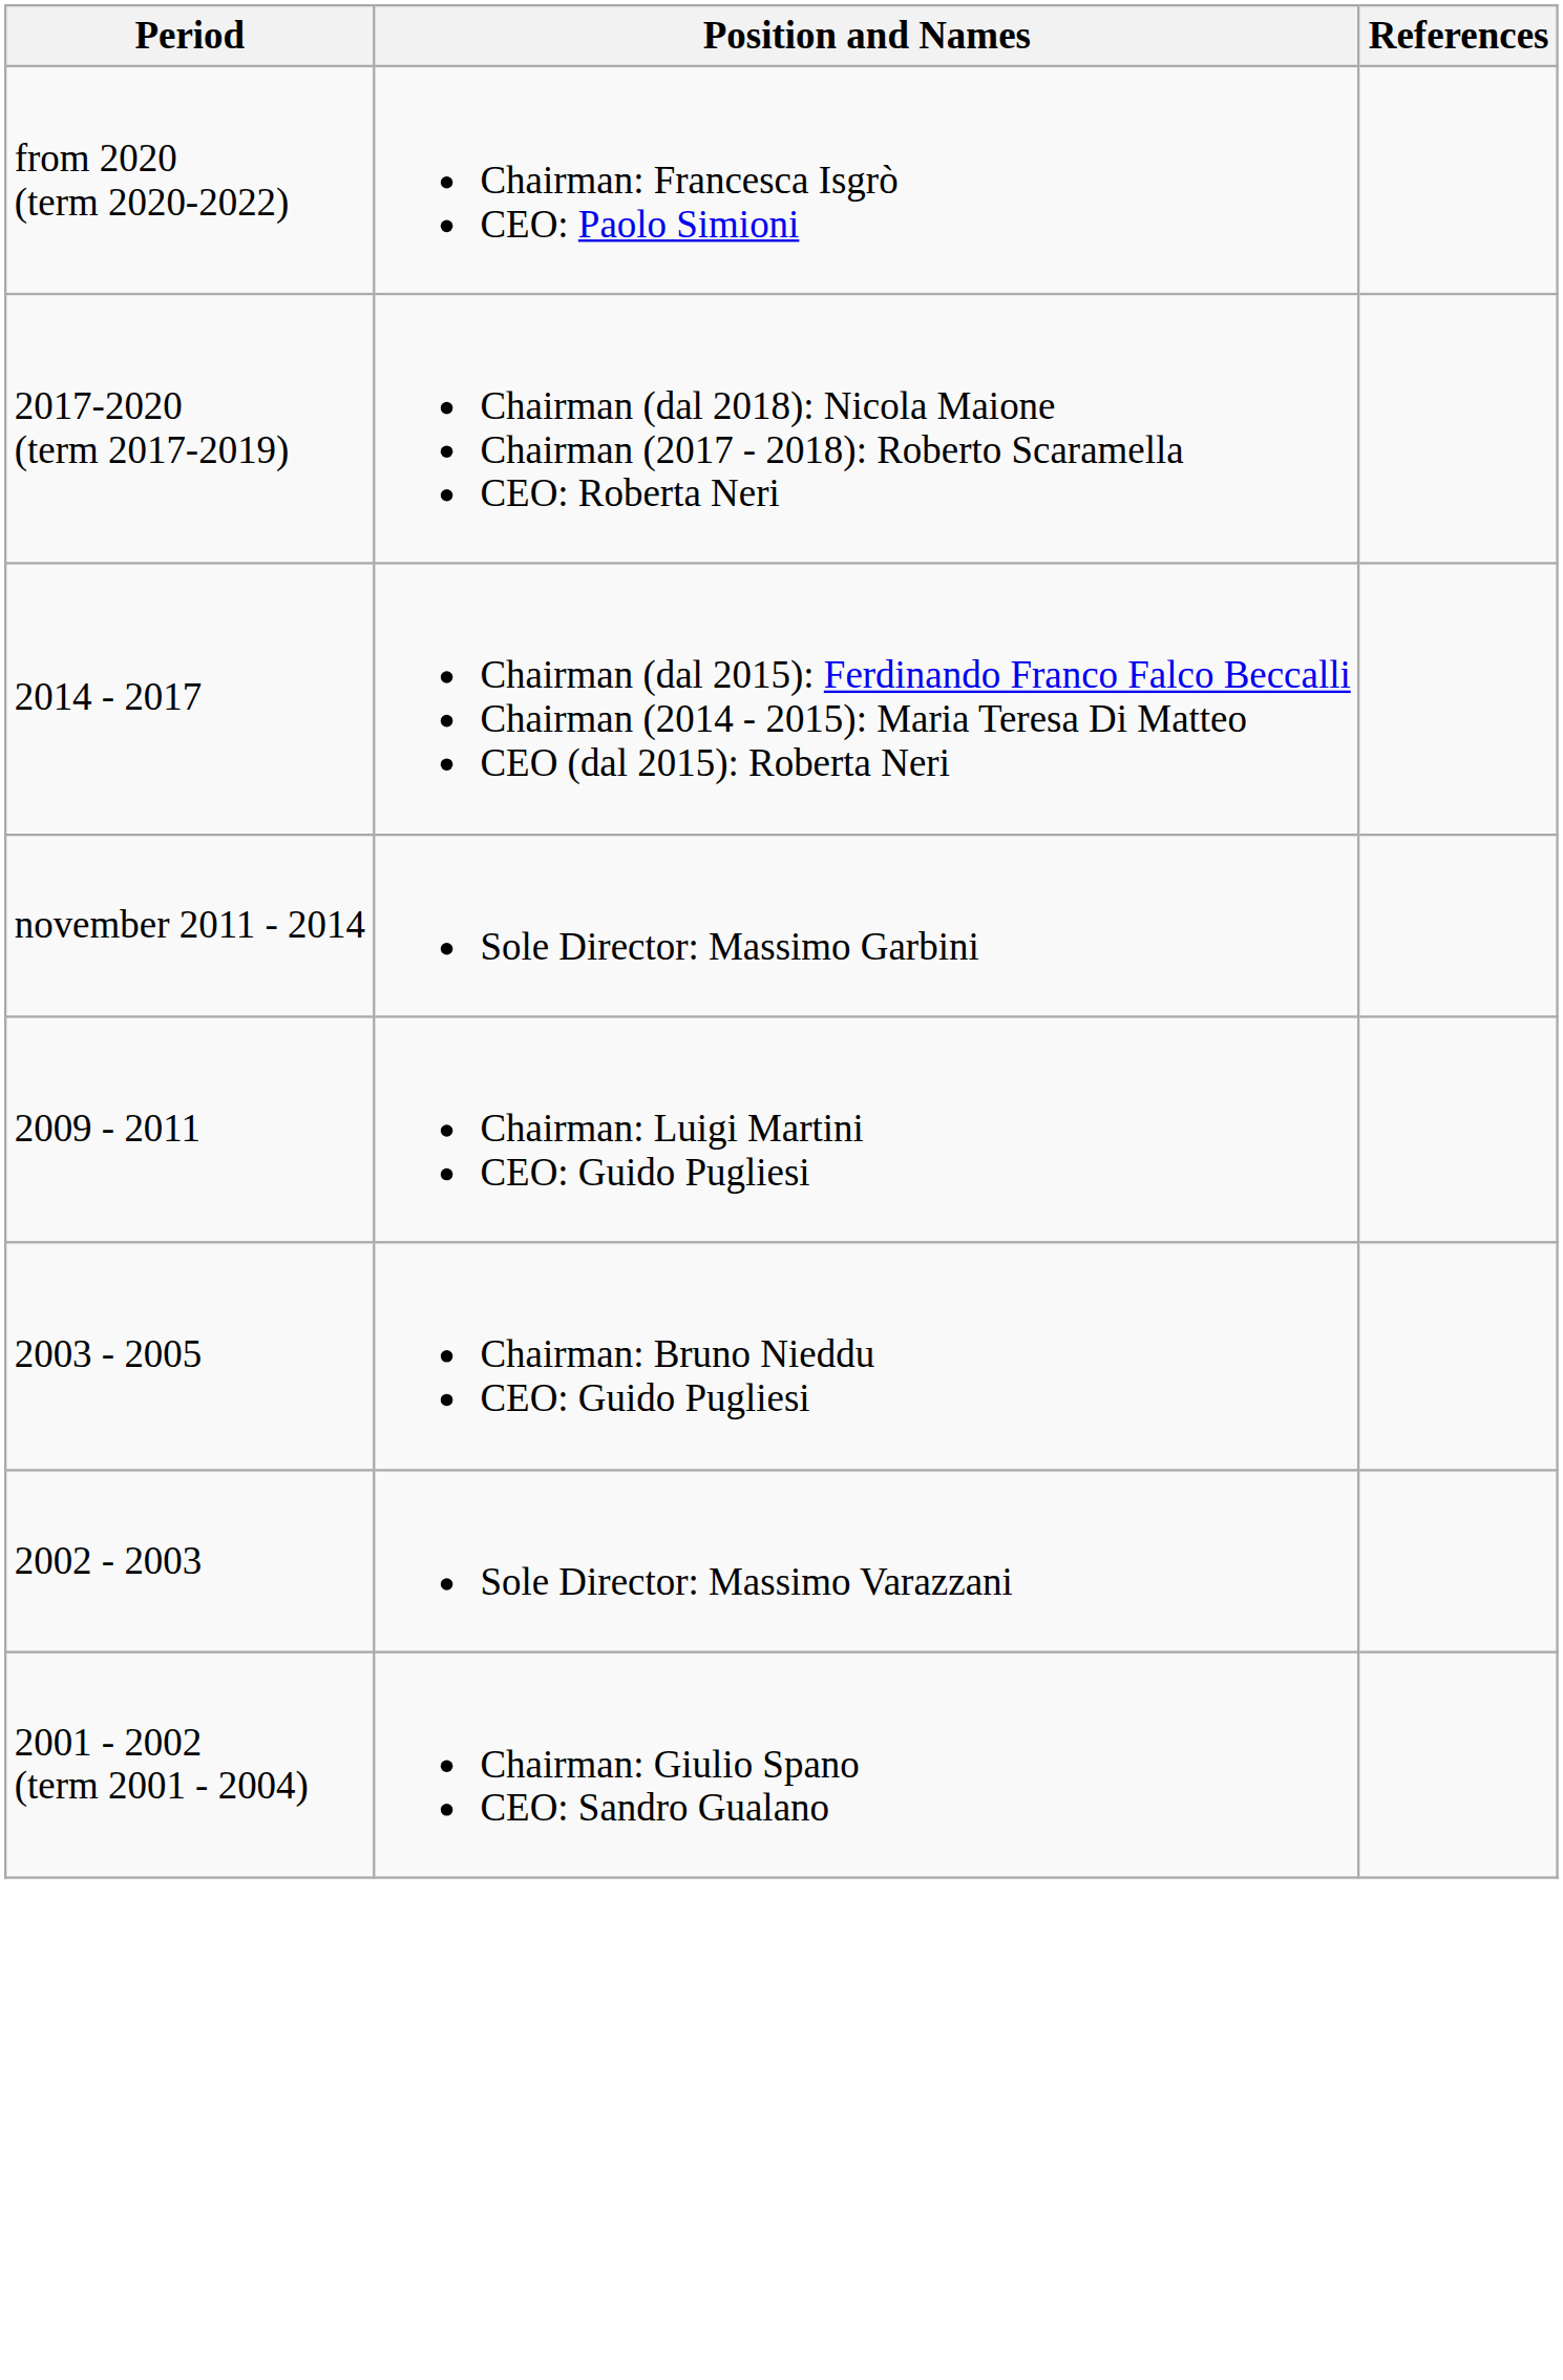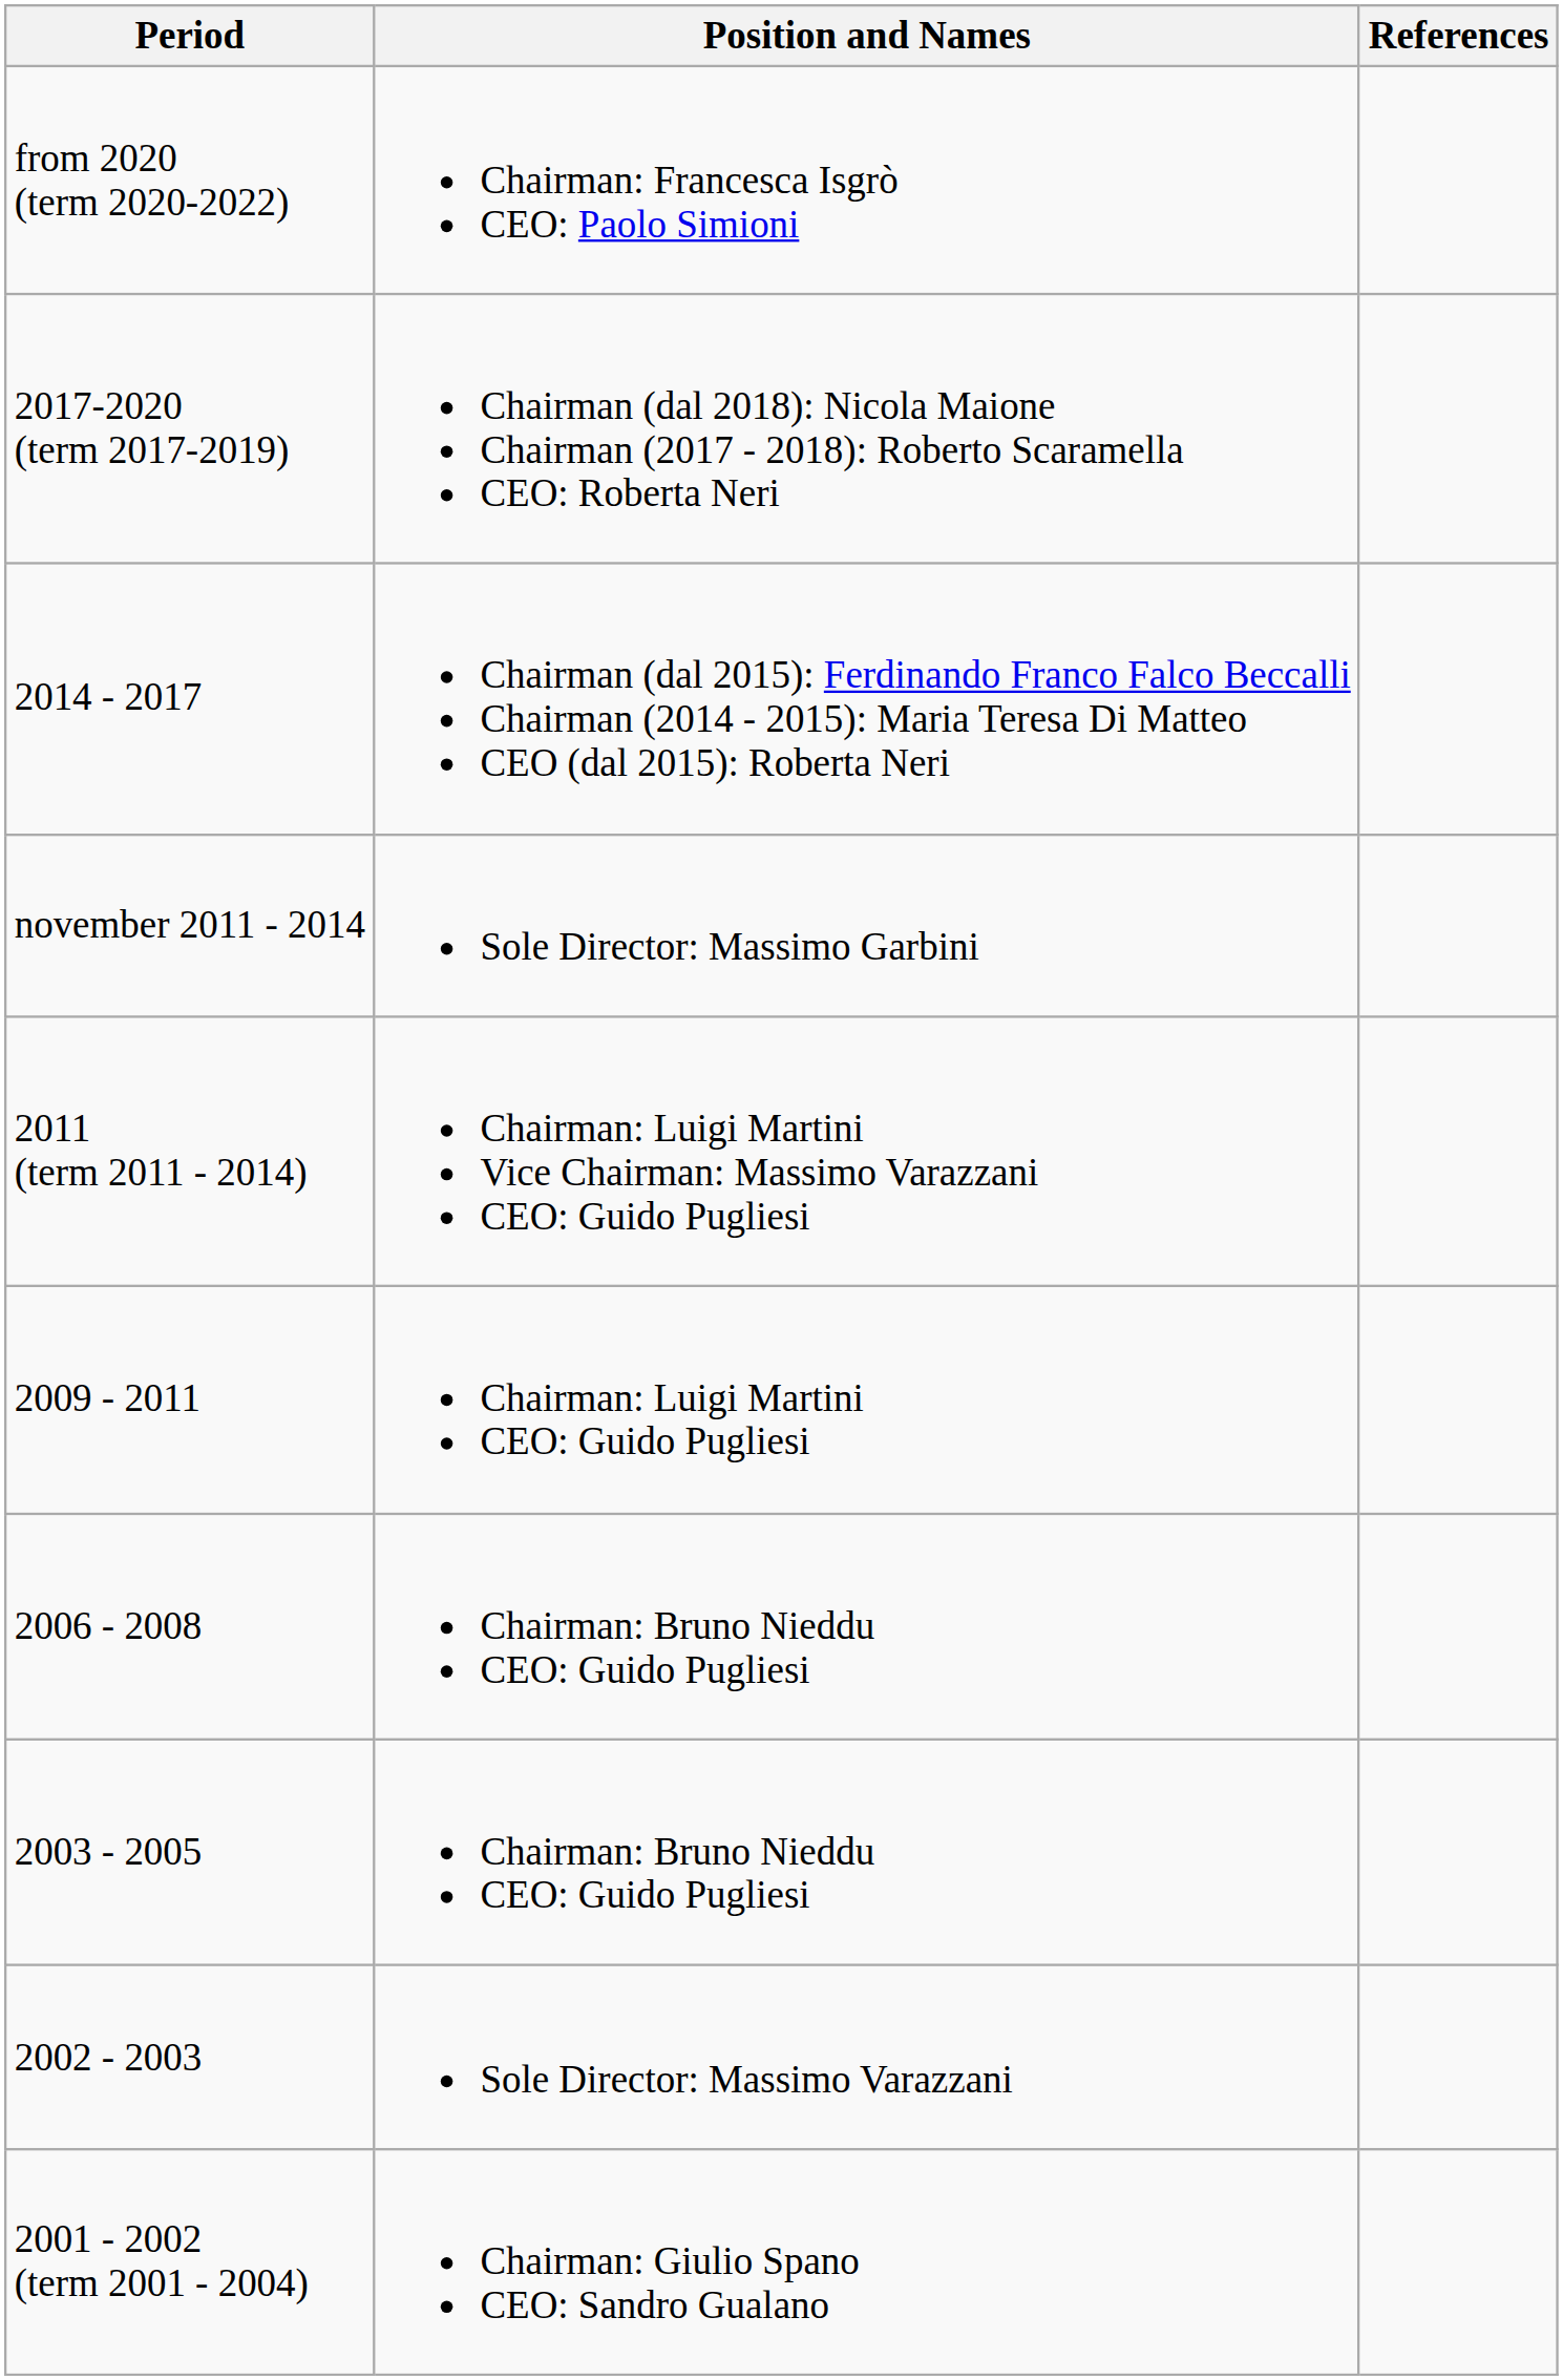 <table class="wikitable">
 <tr>
 <th>Period</th>
 <th>Position and Names</th>
 <th>References</th>
 </tr>
 <tr>
 <td>from 2020<br>(term 2020-2022)</td>
 <td><br><ul><li>Chairman: Francesca Isgrò</li><li>CEO: <a href='#'>Paolo Simioni</a></li></ul></td>
 <td></td>
 </tr>
 <tr>
 <td>2017-2020<br>(term 2017-2019)</td>
 <td><br><ul><li>Chairman (dal 2018): Nicola Maione</li><li>Chairman (2017 - 2018): Roberto Scaramella</li><li>CEO: Roberta Neri</li></ul></td>
 <td></td>
 </tr>
 <tr>
 <td>2014 - 2017</td>
 <td><br><ul><li>Chairman (dal 2015): <a href='#'>Ferdinando Franco Falco Beccalli</a></li><li>Chairman (2014 - 2015): Maria Teresa Di Matteo</li><li>CEO (dal 2015): Roberta Neri</li></ul></td>
 <td></td>
 </tr>
 <tr>
 <td>november 2011 - 2014</td>
 <td><br><ul><li>Sole Director: Massimo Garbini</li></ul></td>
 <td></td>
 </tr>
 <tr>
+<td>2011<br>(term 2011 - 2014)</td>
+<td><br><ul><li>Chairman: Luigi Martini</li><li>Vice Chairman: Massimo Varazzani</li><li>CEO: Guido Pugliesi</li></ul></td>
+<td></td>
+</tr>
+<tr>
 <td>2009 - 2011</td>
 <td><br><ul><li>Chairman: Luigi Martini</li><li>CEO: Guido Pugliesi</li></ul></td>
+<td></td>
+</tr>
+<tr>
+<td>2006 - 2008</td>
+<td><br><ul><li>Chairman: Bruno Nieddu</li><li>CEO: Guido Pugliesi</li></ul></td>
 <td></td>
 </tr>
 <tr>
 <td>2003 - 2005</td>
 <td><br><ul><li>Chairman: Bruno Nieddu</li><li>CEO: Guido Pugliesi</li></ul></td>
 <td></td>
 </tr>
 <tr>
 <td>2002 - 2003</td>
 <td><br><ul><li>Sole Director: Massimo Varazzani</li></ul></td>
 <td></td>
 </tr>
 <tr>
 <td>2001 - 2002<br>(term 2001 - 2004)</td>
 <td><br><ul><li>Chairman: Giulio Spano</li><li>CEO: Sandro Gualano</li></ul></td>
 <td></td>
 </tr>
 </table>
